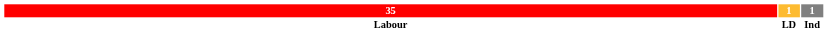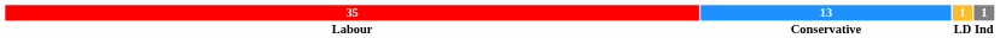 <table style="width:100%; text-align:center;">
 <tr style="color:white;">
 <td style="background:red; width:70.59%;"><strong>35</strong></td>
+<td style="background:dodgerblue; width:25.49%;"><strong>13</strong></td>
 <td style="background:#FDBB30; width:1.96%;"><strong>1</strong></td>
 <td style="background:grey; width:1.96%;"><strong>1</strong></td>
 </tr>
 <tr>
 <td><span><strong>Labour</strong></span></td>
+<td><span><strong>Conservative</strong></span></td>
 <td><span><strong>LD</strong></span></td>
 <td><span><strong>Ind</strong></span></td>
 </tr>
 </table>
